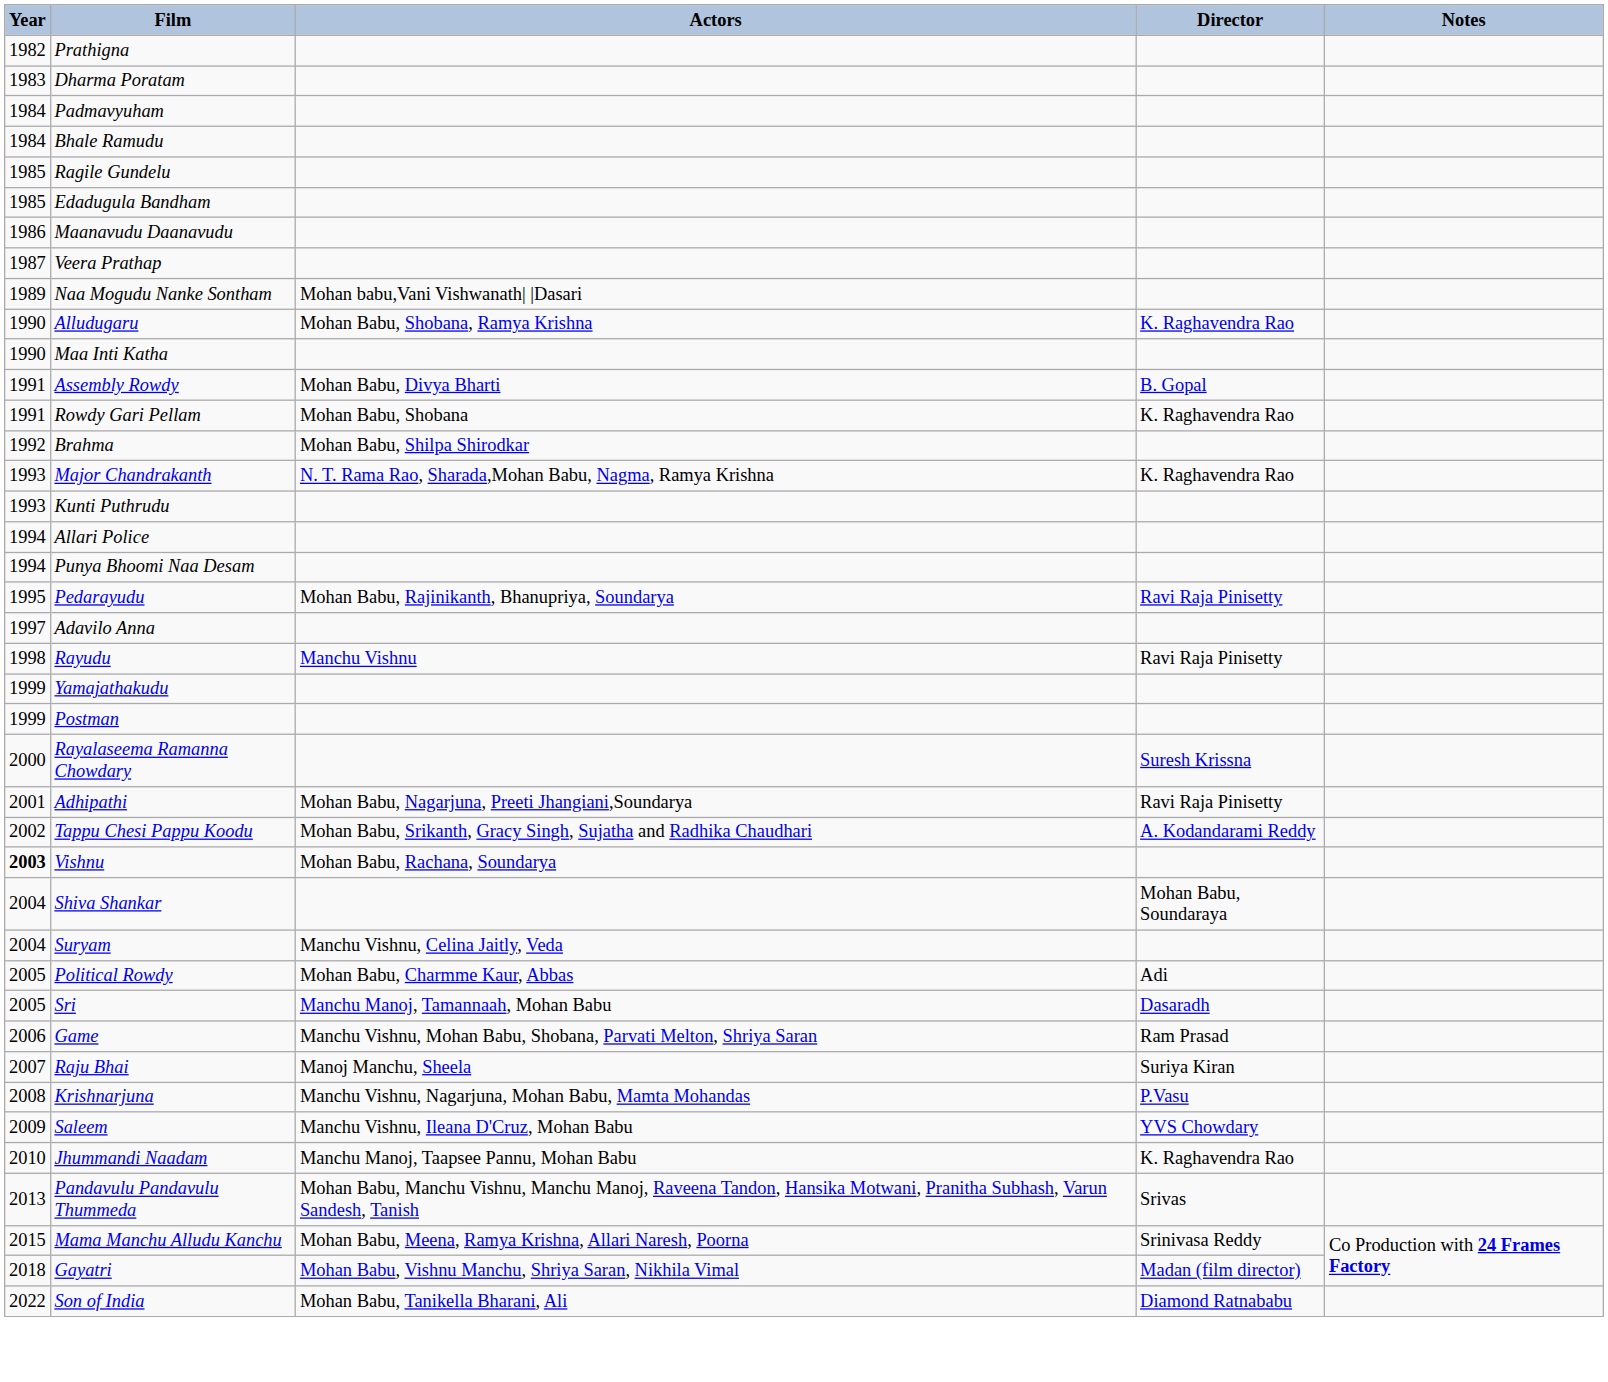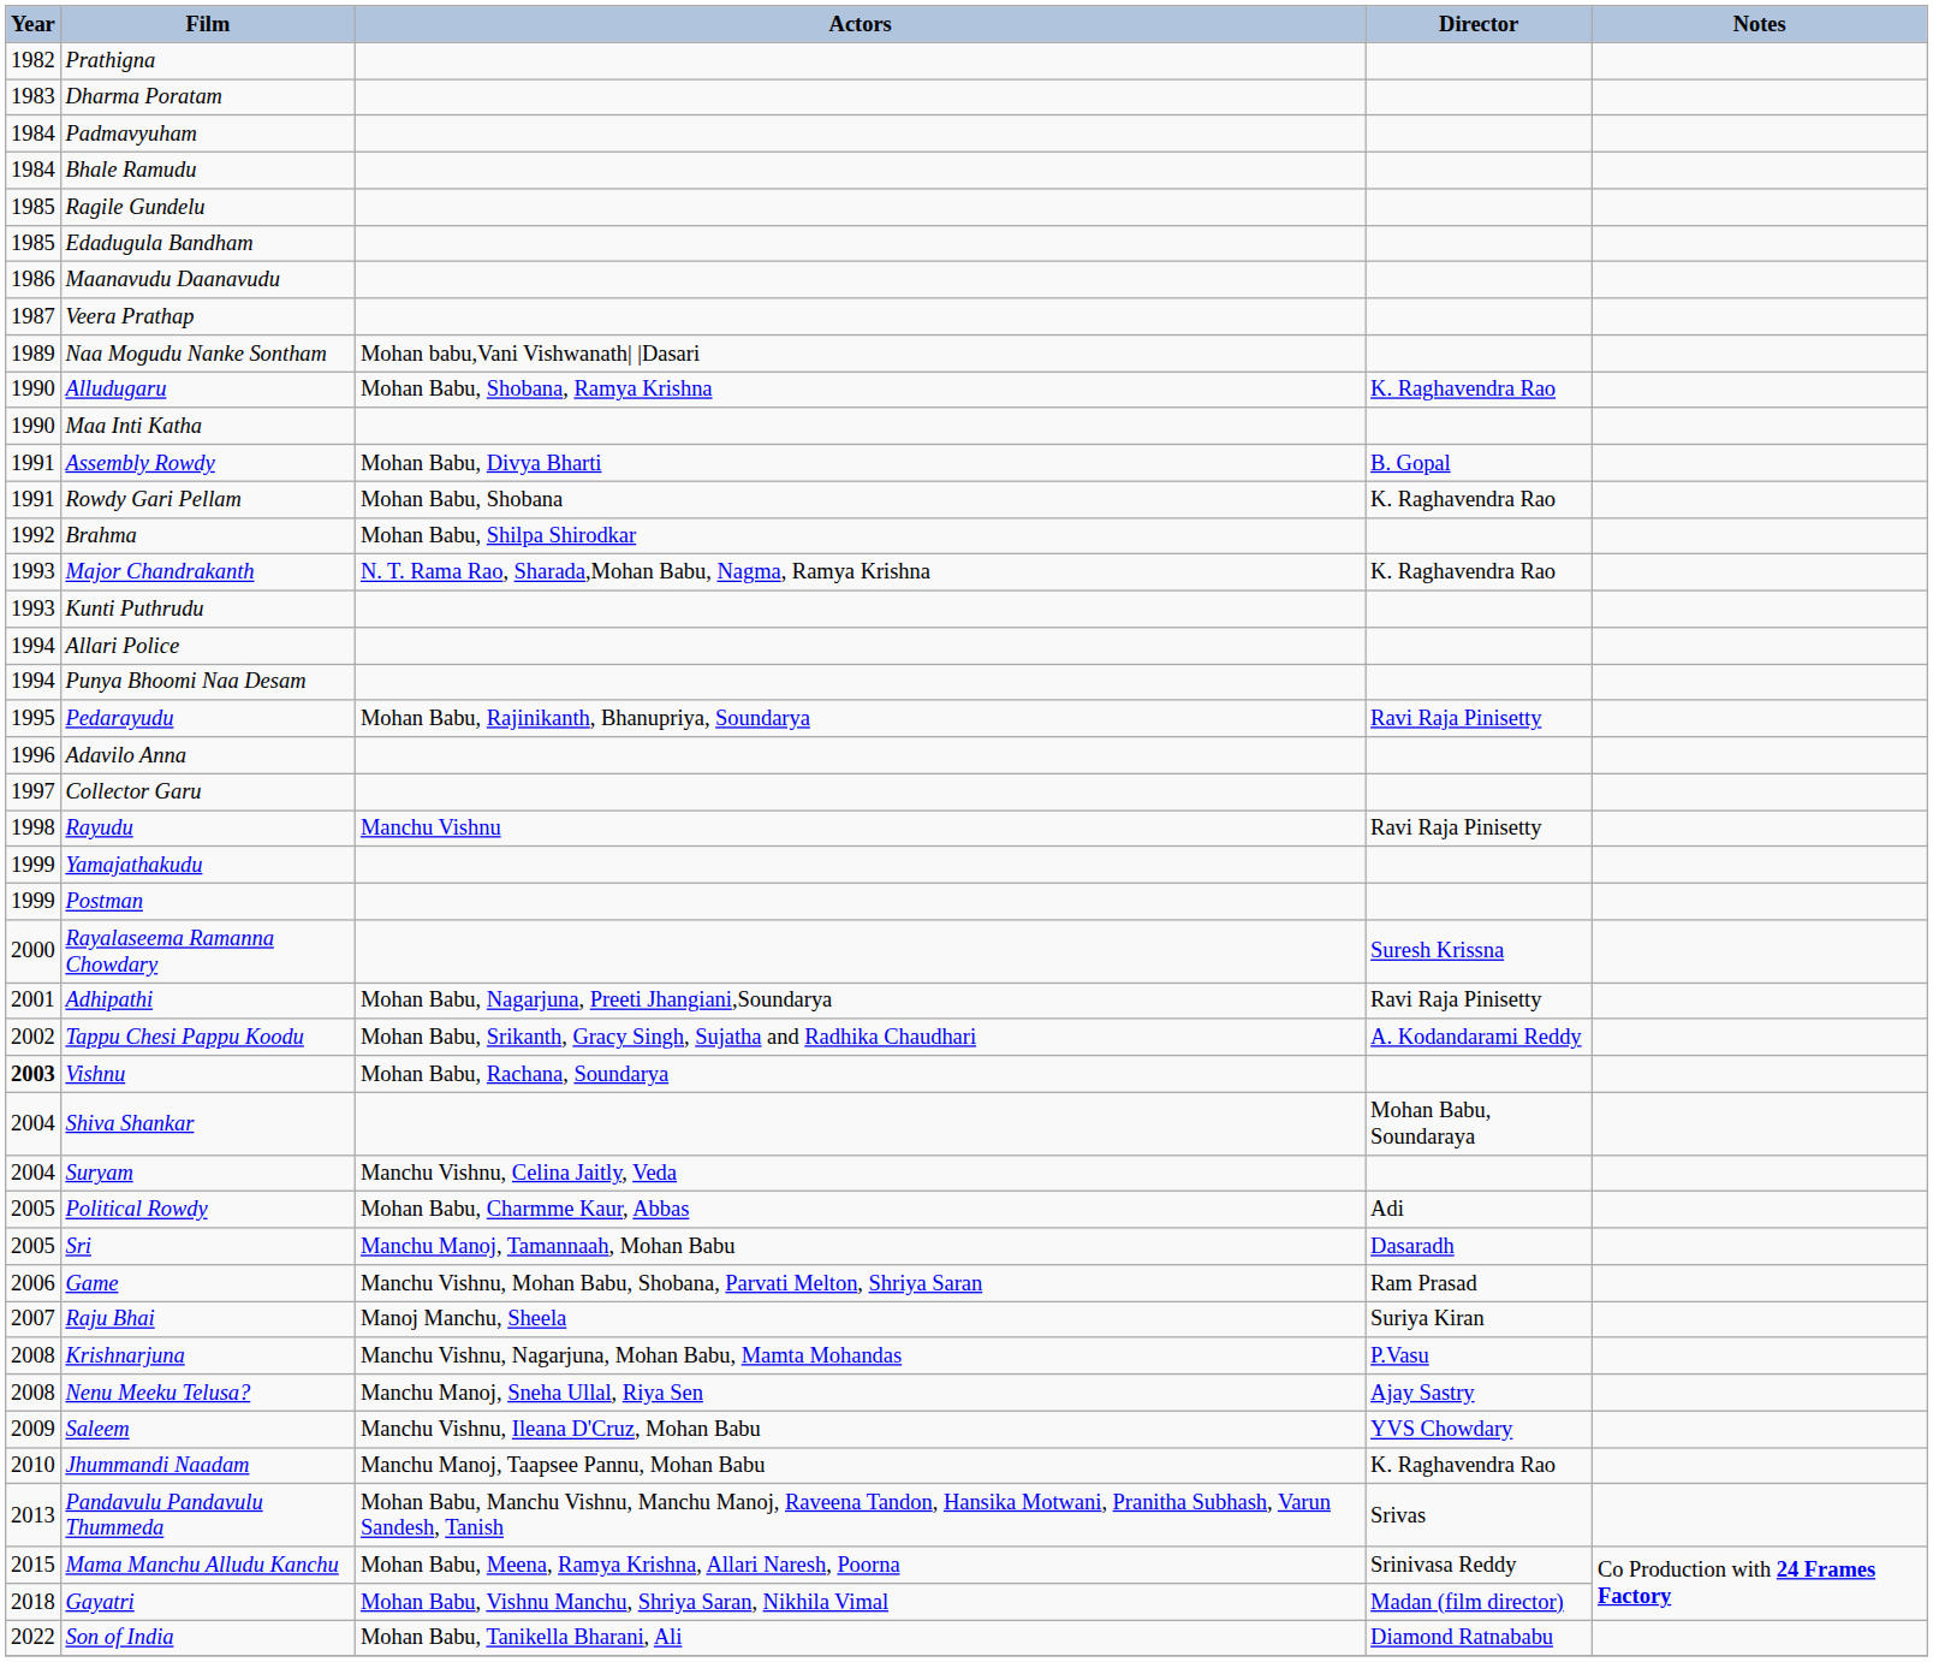 <table class="wikitable" style="font-size:90%">
 <tr style="text-align:center;">
 <th style="text-align:center; background:#b0c4de;">Year</th>
 <th style="text-align:center; background:#b0c4de;">Film</th>
 <th style="text-align:center; background:#b0c4de;">Actors</th>
 <th style="text-align:center; background:#b0c4de;">Director</th>
 <th style="text-align:center; background:#b0c4de;">Notes</th>
 </tr>
 <tr>
 <td>1982</td>
 <td><em>Prathigna </em></td>
 <td></td>
 <td></td>
 <td></td>
 </tr>
 <tr>
 <td>1983</td>
 <td><em>Dharma Poratam </em></td>
 <td></td>
 <td></td>
 <td></td>
 </tr>
 <tr>
 <td>1984</td>
 <td><em> Padmavyuham</em></td>
 <td></td>
 <td></td>
 <td></td>
 </tr>
 <tr>
 <td>1984</td>
 <td><em> Bhale Ramudu</em></td>
 <td></td>
 <td></td>
 <td></td>
 </tr>
 <tr>
 <td>1985</td>
 <td><em> Ragile Gundelu</em></td>
 <td></td>
 <td></td>
 <td></td>
 </tr>
 <tr>
 <td>1985</td>
 <td><em> Edadugula Bandham </em></td>
 <td></td>
 <td></td>
 <td></td>
 </tr>
 <tr>
 <td>1986</td>
 <td><em>  Maanavudu Daanavudu  </em></td>
 <td></td>
 <td></td>
 <td></td>
 </tr>
 <tr>
 <td>1987</td>
 <td><em> Veera Prathap </em></td>
 <td></td>
 <td></td>
 <td></td>
 </tr>
 <tr>
 <td>1989</td>
 <td><em>Naa Mogudu Nanke Sontham </em></td>
 <td>Mohan babu,Vani Vishwanath| |Dasari</td>
 <td></td>
 </tr>
 <tr>
 <td>1990</td>
 <td><em><a href='#'>Alludugaru</a></em></td>
 <td>Mohan Babu, <a href='#'>Shobana</a>, <a href='#'>Ramya Krishna</a></td>
 <td><a href='#'>K. Raghavendra Rao</a></td>
 <td></td>
 </tr>
 <tr>
 <td>1990</td>
 <td><em>  Maa Inti Katha </em></td>
 <td></td>
 <td></td>
 <td></td>
 </tr>
 <tr>
 <td>1991</td>
 <td><em><a href='#'>Assembly Rowdy</a> </em></td>
 <td>Mohan Babu, <a href='#'>Divya Bharti</a></td>
 <td><a href='#'>B. Gopal</a></td>
 <td></td>
 </tr>
 <tr>
 <td>1991</td>
 <td><em>Rowdy Gari Pellam </em></td>
 <td>Mohan Babu, Shobana</td>
 <td>K. Raghavendra Rao</td>
 <td></td>
 </tr>
 <tr>
 <td>1992</td>
 <td><em> Brahma </em></td>
 <td>Mohan Babu, <a href='#'>Shilpa Shirodkar</a></td>
 <td></td>
 <td></td>
 </tr>
 <tr>
 <td>1993</td>
 <td><em><a href='#'>Major Chandrakanth</a> </em></td>
 <td><a href='#'>N. T. Rama Rao</a>, <a href='#'>Sharada</a>,Mohan Babu, <a href='#'>Nagma</a>, Ramya Krishna</td>
 <td>K. Raghavendra Rao</td>
 <td></td>
 </tr>
 <tr>
 <td>1993</td>
 <td><em> Kunti Puthrudu</em></td>
 <td></td>
 <td></td>
 <td></td>
 </tr>
 <tr>
 <td>1994</td>
 <td><em>Allari Police </em></td>
 <td></td>
 <td></td>
 <td></td>
 </tr>
 <tr>
 <td>1994</td>
 <td><em> Punya Bhoomi Naa Desam  </em></td>
 <td></td>
 <td></td>
 <td></td>
 </tr>
 <tr>
 <td>1995</td>
 <td><em> <a href='#'>Pedarayudu</a></em></td>
 <td>Mohan Babu, <a href='#'>Rajinikanth</a>, Bhanupriya, <a href='#'>Soundarya</a></td>
 <td><a href='#'>Ravi Raja Pinisetty</a></td>
 <td></td>
 </tr>
 <tr>
+<td>1996</td>
+<td><em>  Adavilo Anna </em></td>
+<td></td>
+<td></td>
+<td></td>
+</tr>
+<tr>
 <td>1997</td>
-<td><em>  Adavilo Anna </em></td>
+<td><em>  Collector Garu </em></td>
 <td></td>
 <td></td>
 <td></td>
 </tr>
 <tr>
 <td>1998</td>
 <td><em> <a href='#'>Rayudu</a></em></td>
 <td><a href='#'>Manchu Vishnu</a></td>
 <td>Ravi Raja Pinisetty</td>
 <td></td>
 </tr>
 <tr>
 <td>1999</td>
 <td><em> <a href='#'>Yamajathakudu</a></em></td>
 <td></td>
 <td></td>
 <td></td>
 </tr>
 <tr>
 <td>1999</td>
 <td><em><a href='#'>Postman</a></em></td>
 <td></td>
 <td></td>
 <td></td>
 </tr>
 <tr>
 <td>2000</td>
 <td><em> <a href='#'>Rayalaseema Ramanna Chowdary</a> </em></td>
 <td></td>
 <td><a href='#'>Suresh Krissna</a></td>
 <td></td>
 </tr>
 <tr>
 <td>2001</td>
 <td><em> <a href='#'>Adhipathi</a> </em></td>
 <td>Mohan Babu, <a href='#'>Nagarjuna</a>, <a href='#'>Preeti Jhangiani</a>,Soundarya</td>
 <td>Ravi Raja Pinisetty</td>
 <td></td>
 </tr>
 <tr>
 <td>2002</td>
 <td><em><a href='#'>Tappu Chesi Pappu Koodu</a></em></td>
 <td>Mohan Babu, <a href='#'>Srikanth</a>, <a href='#'>Gracy Singh</a>, <a href='#'>Sujatha</a> and <a href='#'>Radhika Chaudhari</a></td>
 <td><a href='#'>A. Kodandarami Reddy</a></td>
 <td></td>
 </tr>
 <tr>
 <td><strong>2003</strong></td>
 <td><em> <a href='#'>Vishnu</a></em></td>
 <td>Mohan Babu, <a href='#'>Rachana</a>, <a href='#'>Soundarya</a></td>
 <td></td>
 <td></td>
 </tr>
 <tr>
 <td>2004</td>
 <td><em>  <a href='#'>Shiva Shankar</a> </em></td>
 <td></td>
 <td>Mohan Babu, Soundaraya</td>
 <td></td>
 </tr>
 <tr>
 <td>2004</td>
 <td><em> <a href='#'>Suryam</a></em></td>
 <td>Manchu Vishnu, <a href='#'>Celina Jaitly</a>, <a href='#'>Veda</a></td>
 <td></td>
 <td></td>
 </tr>
 <tr>
 <td>2005</td>
 <td><em> <a href='#'>Political Rowdy</a></em></td>
 <td>Mohan Babu, <a href='#'>Charmme Kaur</a>, <a href='#'>Abbas</a></td>
 <td>Adi</td>
 <td></td>
 </tr>
 <tr>
 <td>2005</td>
 <td><em> <a href='#'>Sri</a></em></td>
 <td><a href='#'>Manchu Manoj</a>, <a href='#'>Tamannaah</a>, Mohan Babu</td>
 <td><a href='#'>Dasaradh</a></td>
 <td></td>
 </tr>
 <tr>
 <td>2006</td>
 <td><em> <a href='#'>Game</a></em></td>
 <td>Manchu Vishnu,  Mohan Babu, Shobana, <a href='#'>Parvati Melton</a>, <a href='#'>Shriya Saran</a></td>
 <td>Ram Prasad</td>
 <td></td>
 </tr>
 <tr>
 <td>2007</td>
 <td><em> <a href='#'>Raju Bhai</a> </em></td>
 <td>Manoj Manchu, <a href='#'>Sheela</a></td>
 <td>Suriya Kiran</td>
 <td></td>
 </tr>
 <tr>
 <td>2008</td>
 <td><em> <a href='#'>Krishnarjuna</a> </em></td>
 <td>Manchu Vishnu, Nagarjuna, Mohan Babu, <a href='#'>Mamta Mohandas</a></td>
 <td><a href='#'>P.Vasu</a></td>
 <td></td>
 </tr>
 <tr>
+<td>2008</td>
+<td><em> <a href='#'>Nenu Meeku Telusa?</a></em></td>
+<td>Manchu Manoj, <a href='#'>Sneha Ullal</a>, <a href='#'>Riya Sen</a></td>
+<td><a href='#'>Ajay Sastry</a></td>
+<td></td>
+</tr>
+<tr>
 <td>2009</td>
 <td><em> <a href='#'>Saleem</a> </em></td>
 <td>Manchu Vishnu, <a href='#'>Ileana D'Cruz</a>, Mohan Babu</td>
 <td><a href='#'>YVS Chowdary</a></td>
 <td></td>
 </tr>
 <tr>
 <td>2010</td>
 <td><em> <a href='#'>Jhummandi Naadam</a></em></td>
 <td>Manchu Manoj, Taapsee Pannu, Mohan Babu</td>
 <td>K. Raghavendra Rao</td>
 <td></td>
 </tr>
 <tr>
 <td>2013</td>
 <td><em> <a href='#'>Pandavulu Pandavulu Thummeda</a></em></td>
 <td>Mohan Babu, Manchu Vishnu, Manchu Manoj, <a href='#'>Raveena Tandon</a>, <a href='#'>Hansika Motwani</a>, <a href='#'>Pranitha Subhash</a>, <a href='#'>Varun Sandesh</a>, <a href='#'>Tanish</a></td>
 <td>Srivas</td>
 <td></td>
 </tr>
 <tr>
 <td>2015</td>
 <td><em><a href='#'>Mama Manchu Alludu Kanchu</a></em></td>
 <td>Mohan Babu, <a href='#'>Meena</a>, <a href='#'>Ramya Krishna</a>, <a href='#'>Allari Naresh</a>, <a href='#'>Poorna</a></td>
 <td>Srinivasa Reddy</td>
 <td rowspan="2">Co Production with <strong><a href='#'>24 Frames Factory</a></strong></td>
 </tr>
 <tr>
 <td>2018</td>
 <td><em><a href='#'>Gayatri</a></em></td>
 <td><a href='#'>Mohan Babu</a>, <a href='#'>Vishnu Manchu</a>, <a href='#'>Shriya Saran</a>, <a href='#'>Nikhila Vimal</a></td>
 <td><a href='#'>Madan (film director)</a></td>
 </tr>
 <tr>
 <td>2022</td>
 <td><a href='#'><em>Son of India</em></a></td>
 <td>Mohan Babu, <a href='#'>Tanikella Bharani</a>, <a href='#'>Ali</a></td>
 <td><a href='#'>Diamond Ratnababu</a></td>
 <td></td>
 </tr>
 <tr>
 </tr>
 </table>
